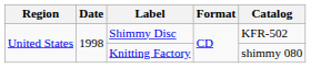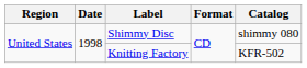 <table class="wikitable">
 <tr>
 <th>Region</th>
 <th>Date</th>
 <th>Label</th>
 <th>Format</th>
 <th>Catalog</th>
 </tr>
 <tr>
 <td rowspan="2"><a href='#'>United States</a></td>
 <td rowspan="2">1998</td>
 <td><a href='#'>Shimmy Disc</a></td>
 <td rowspan="2"><a href='#'>CD</a></td>
-<td>KFR-502</td>
+<td>shimmy 080</td>
 </tr>
 <tr>
 <td><a href='#'>Knitting Factory</a></td>
-<td>shimmy 080</td>
+<td>KFR-502</td>
 </tr>
 </table>
